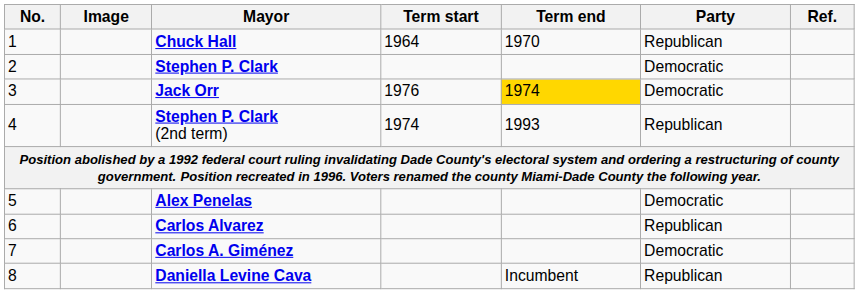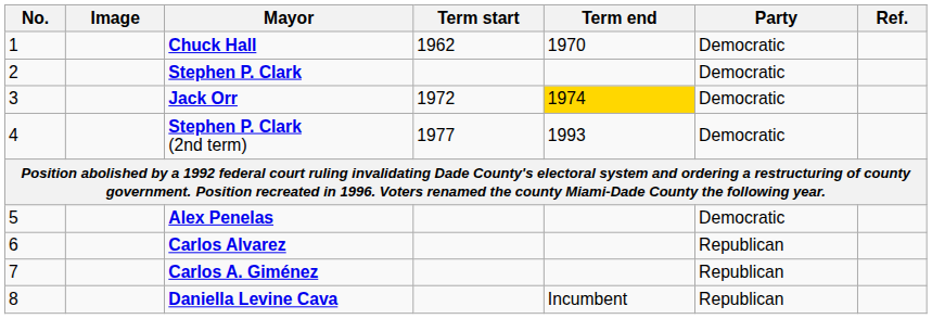 <table class="wikitable">
 <tr>
 <th>No.</th>
 <th>Image</th>
 <th>Mayor</th>
 <th>Term start</th>
 <th>Term end</th>
 <th>Party</th>
 <th>Ref.</th>
 </tr>
 <tr>
 <td>1</td>
 <td></td>
 <td><a href='#'><strong>Chuck Hall</strong></a></td>
-<td>1964</td>
+<td>1962</td>
 <td>1970</td>
-<td>Republican</td>
+<td>Democratic</td>
 <td></td>
 </tr>
 <tr>
 <td>2</td>
 <td></td>
 <td><strong><a href='#'>Stephen P. Clark</a></strong></td>
 <td></td>
 <td></td>
 <td>Democratic</td>
 <td></td>
 </tr>
 <tr>
 <td>3</td>
 <td></td>
 <td><strong><a href='#'>Jack Orr</a></strong></td>
-<td>1976</td>
+<td>1972</td>
 <td style="background: gold;">1974</td>
 <td>Democratic</td>
 <td></td>
 </tr>
 <tr>
 <td>4</td>
 <td></td>
 <td><strong><a href='#'>Stephen P. Clark</a></strong><br> (2nd term)</td>
-<td>1974</td>
+<td>1977</td>
 <td>1993</td>
-<td>Republican</td>
+<td>Democratic</td>
 <td></td>
 </tr>
 <tr>
 <th colspan=8 style="background-color:#ffo"><small><em>Position abolished by a 1992 federal court ruling invalidating Dade County's electoral system and ordering a restructuring of county government.</em></small>  <small><em>Position recreated in 1996.  Voters renamed the county Miami-Dade County the following year.</em></small></th>
 </tr>
 <tr>
 <td>5</td>
 <td></td>
 <td><strong><a href='#'>Alex Penelas</a></strong></td>
 <td></td>
 <td></td>
 <td>Democratic</td>
 <td></td>
 </tr>
 <tr>
 <td>6</td>
 <td></td>
 <td><a href='#'><strong>Carlos Alvarez</strong></a></td>
 <td></td>
 <td></td>
 <td>Republican</td>
 <td></td>
 </tr>
 <tr>
 <td>7</td>
 <td></td>
 <td><strong><a href='#'>Carlos A. Giménez</a></strong></td>
 <td></td>
 <td></td>
-<td>Democratic</td>
+<td>Republican</td>
 <td></td>
 </tr>
 <tr>
 <td>8</td>
 <td></td>
 <td><strong><a href='#'>Daniella Levine Cava</a></strong></td>
 <td></td>
 <td>Incumbent</td>
 <td>Republican</td>
 <td></td>
 </tr>
 </table>
